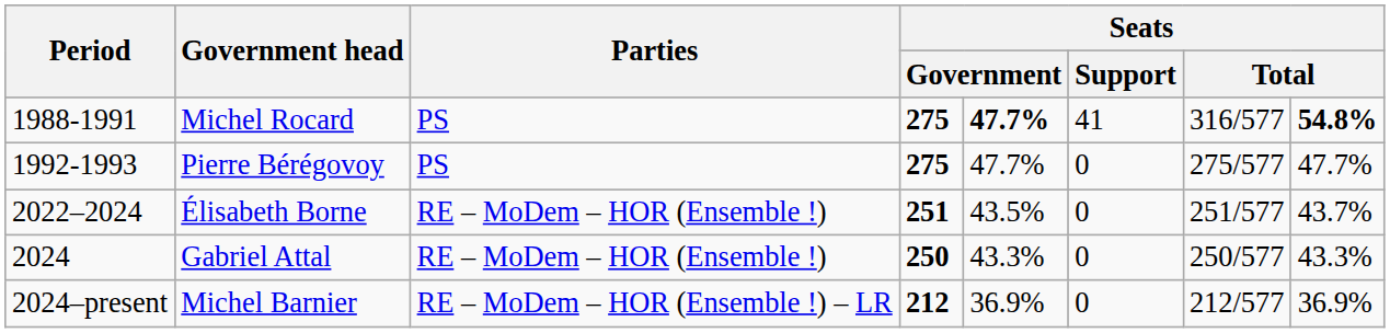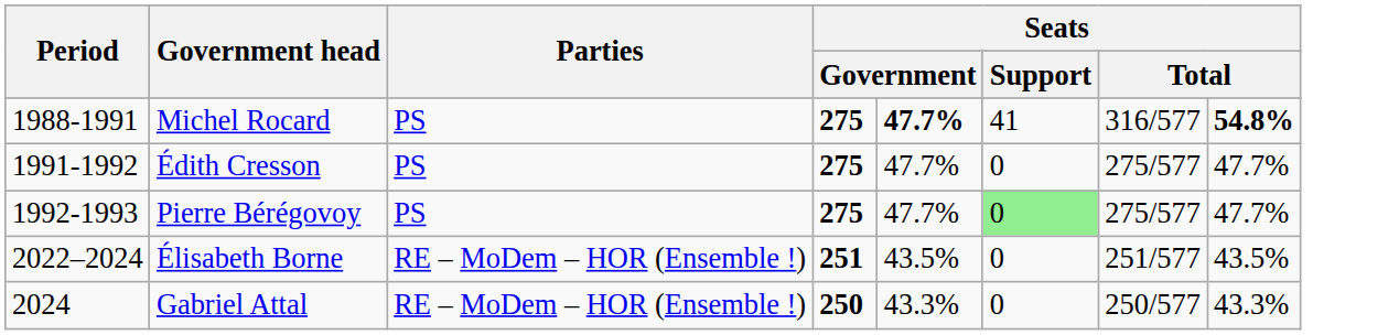 <table class="wikitable sortable">
 <tr>
 <th rowspan="2">Period</th>
 <th rowspan="2">Government head</th>
 <th rowspan="2">Parties</th>
 <th colspan="5">Seats</th>
 </tr>
 <tr>
 <th colspan="2">Government</th>
 <th>Support</th>
 <th colspan="2">Total</th>
 </tr>
 <tr>
 <td>1988-1991</td>
 <td><a href='#'>Michel Rocard</a></td>
 <td><a href='#'>PS</a></td>
 <td><strong>275</strong></td>
 <td><strong>47.7%</strong></td>
 <td>41</td>
 <td>316/577</td>
 <td><strong>54.8%</strong></td>
 </tr>
 <tr>
+<td>1991-1992</td>
+<td><a href='#'>Édith Cresson</a></td>
+<td><a href='#'>PS</a></td>
+<td><strong>275</strong></td>
+<td>47.7%</td>
+<td>0</td>
+<td>275/577</td>
+<td>47.7%</td>
+</tr>
+<tr>
 <td>1992-1993</td>
 <td><a href='#'>Pierre Bérégovoy</a></td>
 <td><a href='#'>PS</a></td>
 <td><strong>275</strong></td>
 <td>47.7%</td>
-<td>0</td>
+<td style="background: lightgreen;">0</td>
 <td>275/577</td>
 <td>47.7%</td>
 </tr>
 <tr>
 <td>2022–2024</td>
 <td><a href='#'>Élisabeth Borne</a></td>
 <td><a href='#'>RE</a> – <a href='#'>MoDem</a> – <a href='#'>HOR</a> (<a href='#'>Ensemble !</a>)</td>
 <td><strong>251</strong></td>
 <td>43.5%</td>
 <td>0</td>
 <td>251/577</td>
-<td>43.7%</td>
+<td>43.5%</td>
 </tr>
 <tr>
 <td>2024</td>
 <td><a href='#'>Gabriel Attal</a></td>
 <td><a href='#'>RE</a> – <a href='#'>MoDem</a> – <a href='#'>HOR</a> (<a href='#'>Ensemble !</a>)</td>
 <td><strong>250</strong></td>
 <td>43.3%</td>
 <td>0</td>
 <td>250/577</td>
 <td>43.3%</td>
 </tr>
-<tr>
-<td>2024–present</td>
-<td><a href='#'>Michel Barnier</a></td>
-<td><a href='#'>RE</a> – <a href='#'>MoDem</a> – <a href='#'>HOR</a> (<a href='#'>Ensemble !</a>) – <a href='#'>LR</a></td>
-<td><strong>212</strong></td>
-<td>36.9%</td>
-<td>0</td>
-<td>212/577</td>
-<td>36.9%</td>
-</tr>
 </table>
